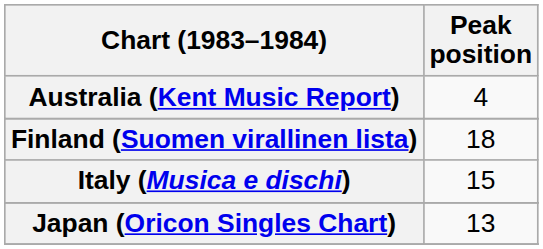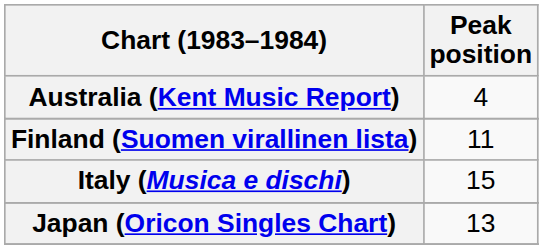 <table class="wikitable sortable plainrowheaders" style="text-align:center">
 <tr>
 <th scope="col">Chart (1983–1984)</th>
 <th scope="col">Peak<br>position</th>
 </tr>
 <tr>
 <th scope="row">Australia (<a href='#'>Kent Music Report</a>)</th>
 <td>4</td>
 </tr>
 <tr>
 </tr>
 <tr>
 </tr>
 <tr>
 </tr>
 <tr>
 <th scope="row">Finland (<a href='#'>Suomen virallinen lista</a>)</th>
-<td>18</td>
+<td>11</td>
 </tr>
 <tr>
 <th scope="row">Italy (<em><a href='#'>Musica e dischi</a></em>)</th>
 <td>15</td>
 </tr>
 <tr>
 </tr>
 <tr>
 <th scope="row">Japan (<a href='#'>Oricon Singles Chart</a>)</th>
 <td>13</td>
 </tr>
 <tr>
 </tr>
 <tr>
 </tr>
 <tr>
 </tr>
 <tr>
 </tr>
 <tr>
 </tr>
 <tr>
 </tr>
 <tr>
 </tr>
 <tr>
 </tr>
 <tr>
 </tr>
 </table>
